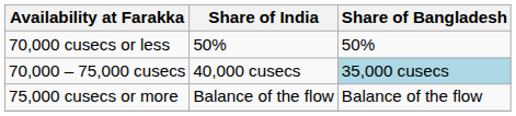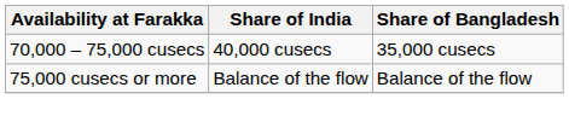 <table class="wikitable sortable">
 <tr>
 <th>Availability at Farakka</th>
 <th>Share of India</th>
 <th>Share of Bangladesh</th>
 </tr>
 <tr>
-<td>70,000 cusecs or less</td>
-<td>50%</td>
-<td>50%</td>
-</tr>
-<tr>
 <td>70,000 – 75,000 cusecs</td>
 <td>40,000 cusecs</td>
-<td style="background: lightblue;">35,000 cusecs</td>
+<td>35,000 cusecs</td>
 </tr>
 <tr>
 <td>75,000 cusecs or more</td>
 <td>Balance of the flow</td>
 <td>Balance of the flow</td>
 </tr>
 <tr>
 </tr>
 </table>
